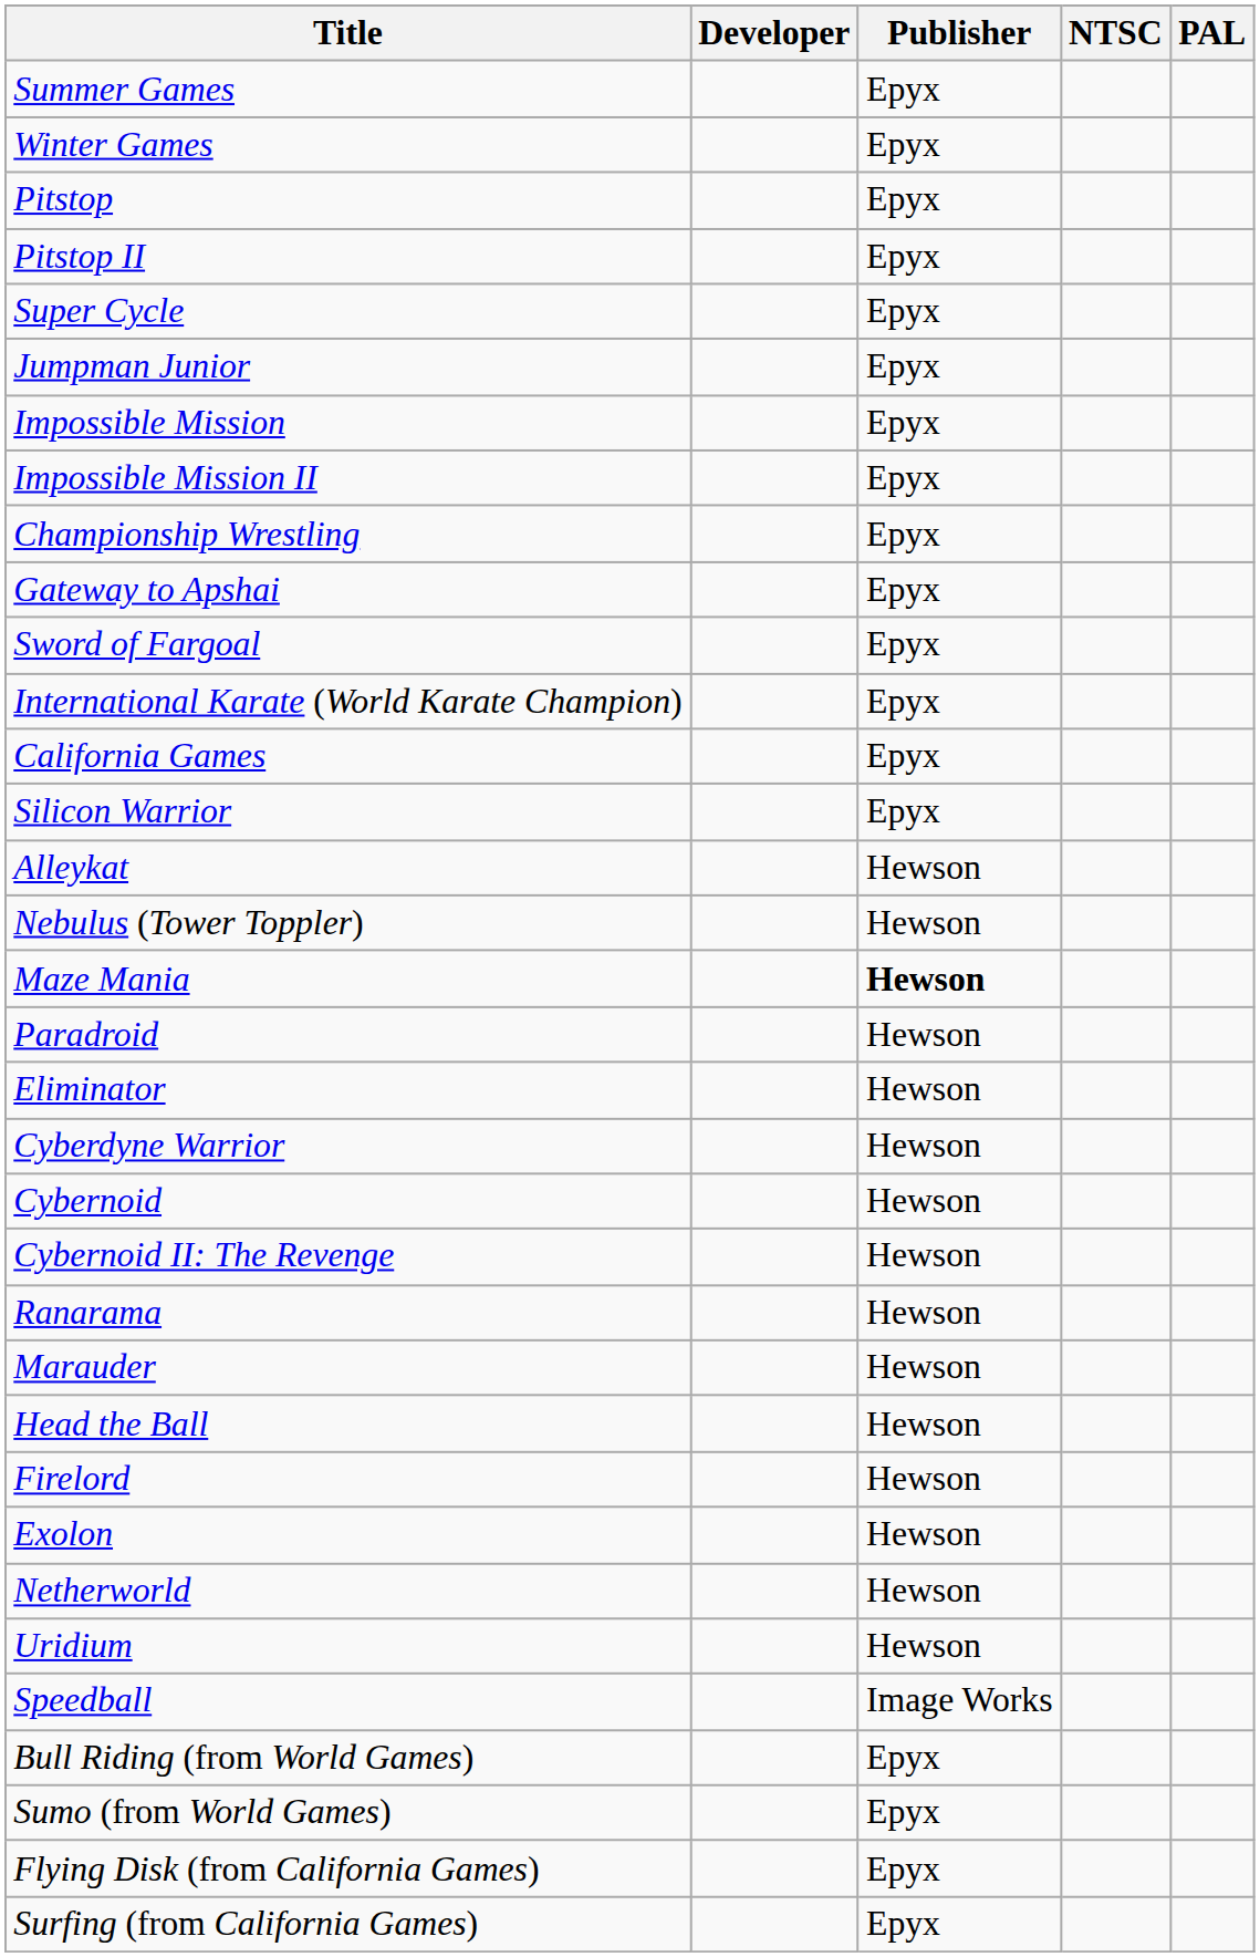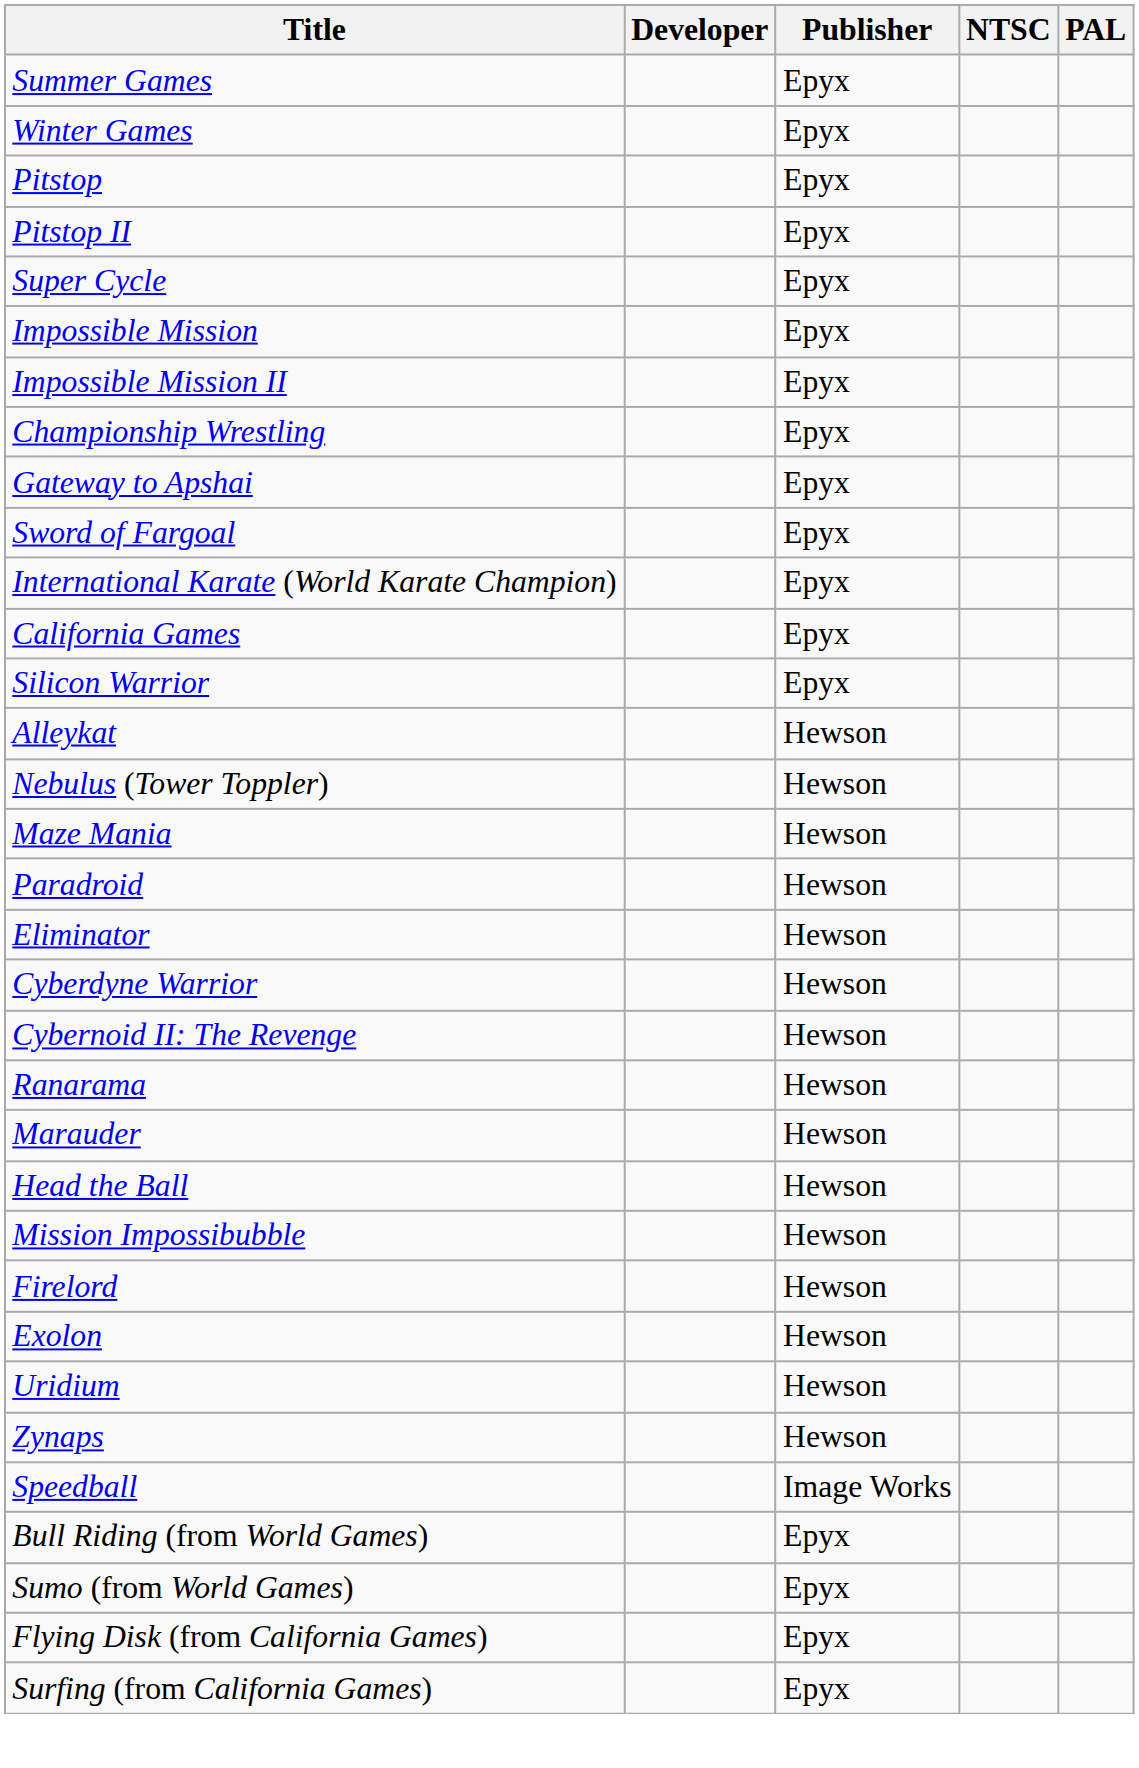 <table class="wikitable sortable">
 <tr>
 <th>Title</th>
 <th>Developer</th>
 <th>Publisher</th>
 <th>NTSC</th>
 <th>PAL</th>
 </tr>
 <tr>
 <td><em><a href='#'>Summer Games</a></em></td>
 <td></td>
 <td>Epyx</td>
 <td></td>
 <td></td>
 </tr>
 <tr>
 <td><em><a href='#'>Winter Games</a></em></td>
 <td></td>
 <td>Epyx</td>
 <td></td>
 <td></td>
 </tr>
 <tr>
 <td><em><a href='#'>Pitstop</a></em></td>
 <td></td>
 <td>Epyx</td>
 <td></td>
 <td></td>
 </tr>
 <tr>
 <td><em><a href='#'>Pitstop II</a></em></td>
 <td></td>
 <td>Epyx</td>
 <td></td>
 <td></td>
 </tr>
 <tr>
 <td><em><a href='#'>Super Cycle</a></em></td>
-<td></td>
-<td>Epyx</td>
-<td></td>
-<td></td>
-</tr>
-<tr>
-<td><em><a href='#'>Jumpman Junior</a></em></td>
 <td></td>
 <td>Epyx</td>
 <td></td>
 <td></td>
 </tr>
 <tr>
 <td><em><a href='#'>Impossible Mission</a></em></td>
 <td></td>
 <td>Epyx</td>
 <td></td>
 <td></td>
 </tr>
 <tr>
 <td><em><a href='#'>Impossible Mission II</a></em></td>
 <td></td>
 <td>Epyx</td>
 <td></td>
 <td></td>
 </tr>
 <tr>
 <td><em><a href='#'>Championship Wrestling</a></em></td>
 <td></td>
 <td>Epyx</td>
 <td></td>
 <td></td>
 </tr>
 <tr>
 <td><em><a href='#'>Gateway to Apshai</a></em></td>
 <td></td>
 <td>Epyx</td>
 <td></td>
 <td></td>
 </tr>
 <tr>
 <td><em><a href='#'>Sword of Fargoal</a></em></td>
 <td></td>
 <td>Epyx</td>
 <td></td>
 <td></td>
 </tr>
 <tr>
 <td><em><a href='#'>International Karate</a></em> (<em>World Karate Champion</em>)</td>
 <td></td>
 <td>Epyx</td>
 <td></td>
 <td></td>
 </tr>
 <tr>
 <td><em><a href='#'>California Games</a></em></td>
 <td></td>
 <td>Epyx</td>
 <td></td>
 <td></td>
 </tr>
 <tr>
 <td><em><a href='#'>Silicon Warrior</a></em></td>
 <td></td>
 <td>Epyx</td>
 <td></td>
 <td></td>
 </tr>
 <tr>
 <td><em><a href='#'>Alleykat</a></em></td>
 <td></td>
 <td>Hewson</td>
 <td></td>
 <td></td>
 </tr>
 <tr>
 <td><em><a href='#'>Nebulus</a></em> (<em>Tower Toppler</em>)</td>
 <td></td>
 <td>Hewson</td>
 <td></td>
 <td></td>
 </tr>
 <tr>
 <td><em><a href='#'>Maze Mania</a></em></td>
 <td></td>
-<td><strong>Hewson</strong></td>
+<td>Hewson</td>
 <td></td>
 <td></td>
 </tr>
 <tr>
 <td><em><a href='#'>Paradroid</a></em></td>
 <td></td>
 <td>Hewson</td>
 <td></td>
 <td></td>
 </tr>
 <tr>
 <td><em><a href='#'>Eliminator</a></em></td>
 <td></td>
 <td>Hewson</td>
 <td></td>
 <td></td>
 </tr>
 <tr>
 <td><em><a href='#'>Cyberdyne Warrior</a></em></td>
-<td></td>
-<td>Hewson</td>
-<td></td>
-<td></td>
-</tr>
-<tr>
-<td><em><a href='#'>Cybernoid</a></em></td>
 <td></td>
 <td>Hewson</td>
 <td></td>
 <td></td>
 </tr>
 <tr>
 <td><em><a href='#'>Cybernoid II: The Revenge</a></em></td>
 <td></td>
 <td>Hewson</td>
 <td></td>
 <td></td>
 </tr>
 <tr>
 <td><em><a href='#'>Ranarama</a></em></td>
 <td></td>
 <td>Hewson</td>
 <td></td>
 <td></td>
 </tr>
 <tr>
 <td><em><a href='#'>Marauder</a></em></td>
 <td></td>
 <td>Hewson</td>
 <td></td>
 <td></td>
 </tr>
 <tr>
 <td><em><a href='#'>Head the Ball</a></em></td>
 <td></td>
 <td>Hewson</td>
 <td></td>
 <td></td>
 </tr>
 <tr>
+<td><em><a href='#'>Mission Impossibubble</a></em></td>
+<td></td>
+<td>Hewson</td>
+<td></td>
+<td></td>
+</tr>
+<tr>
 <td><em><a href='#'>Firelord</a></em></td>
 <td></td>
 <td>Hewson</td>
 <td></td>
 <td></td>
 </tr>
 <tr>
 <td><em><a href='#'>Exolon</a></em></td>
 <td></td>
 <td>Hewson</td>
 <td></td>
 <td></td>
 </tr>
 <tr>
-<td><em><a href='#'>Netherworld</a></em></td>
+<td><em><a href='#'>Uridium</a></em></td>
 <td></td>
 <td>Hewson</td>
 <td></td>
 <td></td>
 </tr>
 <tr>
-<td><em><a href='#'>Uridium</a></em></td>
+<td><em><a href='#'>Zynaps</a></em></td>
 <td></td>
 <td>Hewson</td>
 <td></td>
 <td></td>
 </tr>
 <tr>
 <td><em><a href='#'>Speedball</a></em></td>
 <td></td>
 <td>Image Works</td>
 <td></td>
 <td></td>
 </tr>
 <tr>
 <td><em>Bull Riding</em> (from <em>World Games</em>)</td>
 <td></td>
 <td>Epyx</td>
 <td></td>
 <td></td>
 </tr>
 <tr>
 <td><em>Sumo</em> (from <em>World Games</em>)</td>
 <td></td>
 <td>Epyx</td>
 <td></td>
 <td></td>
 </tr>
 <tr>
 <td><em>Flying Disk</em> (from <em>California Games</em>)</td>
 <td></td>
 <td>Epyx</td>
 <td></td>
 <td></td>
 </tr>
 <tr>
 <td><em>Surfing</em> (from <em>California Games</em>)</td>
 <td></td>
 <td>Epyx</td>
 <td></td>
 <td></td>
 </tr>
 </table>
